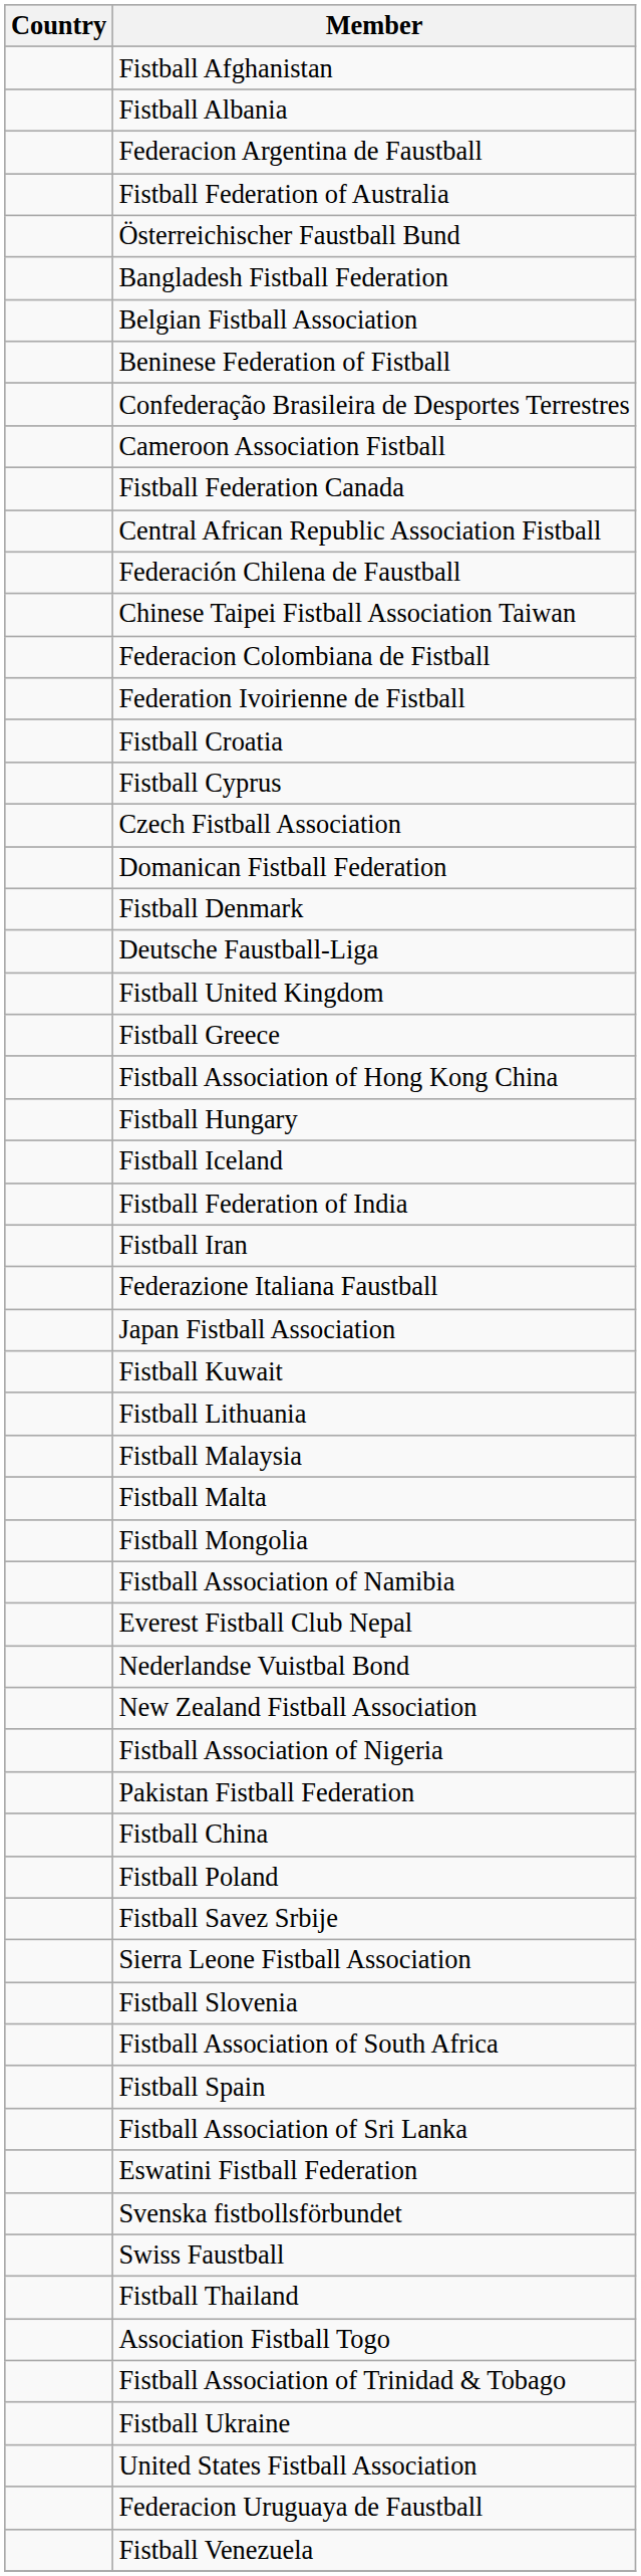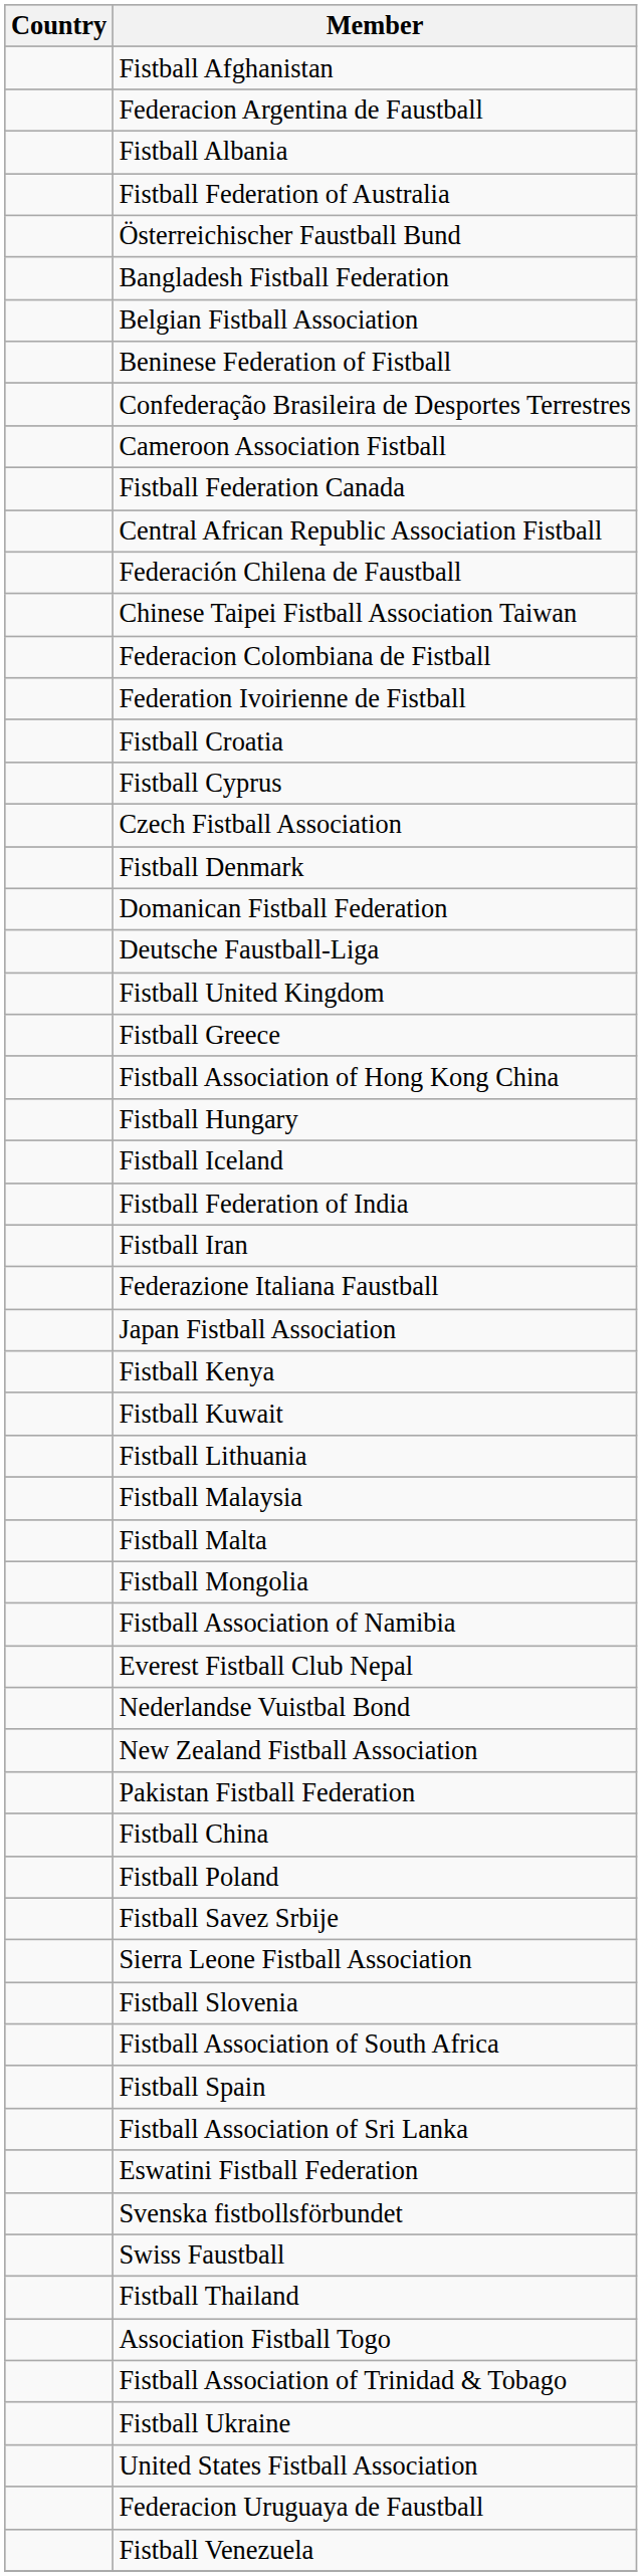 <table class="wikitable">
 <tr>
 <th>Country</th>
 <th>Member</th>
 </tr>
 <tr>
 <td></td>
 <td>Fistball Afghanistan</td>
 </tr>
 <tr>
 <td></td>
-<td>Fistball Albania</td>
+<td>Federacion Argentina de Faustball</td>
 </tr>
 <tr>
 <td></td>
-<td>Federacion Argentina de Faustball</td>
+<td>Fistball Albania</td>
 </tr>
 <tr>
 <td></td>
 <td>Fistball Federation of Australia</td>
 </tr>
 <tr>
 <td></td>
 <td>Österreichischer Faustball Bund</td>
 </tr>
 <tr>
 <td></td>
 <td>Bangladesh Fistball Federation</td>
 </tr>
 <tr>
 <td></td>
 <td>Belgian Fistball Association</td>
 </tr>
 <tr>
 <td></td>
 <td>Beninese Federation of Fistball</td>
 </tr>
 <tr>
 <td></td>
 <td>Confederação Brasileira de Desportes Terrestres</td>
 </tr>
 <tr>
 <td></td>
 <td>Cameroon Association Fistball</td>
 </tr>
 <tr>
 <td></td>
 <td>Fistball Federation Canada</td>
 </tr>
 <tr>
 <td></td>
 <td>Central African Republic Association Fistball</td>
 </tr>
 <tr>
 <td></td>
 <td>Federación Chilena de Faustball</td>
 </tr>
 <tr>
 <td></td>
 <td>Chinese Taipei Fistball Association Taiwan</td>
 </tr>
 <tr>
 <td></td>
 <td>Federacion Colombiana de Fistball</td>
 </tr>
 <tr>
 <td></td>
 <td>Federation Ivoirienne de Fistball</td>
 </tr>
 <tr>
 <td></td>
 <td>Fistball Croatia</td>
 </tr>
 <tr>
 <td></td>
 <td>Fistball Cyprus</td>
 </tr>
 <tr>
 <td></td>
 <td>Czech Fistball Association</td>
 </tr>
 <tr>
 <td></td>
-<td>Domanican Fistball Federation</td>
+<td>Fistball Denmark</td>
 </tr>
 <tr>
 <td></td>
-<td>Fistball Denmark</td>
+<td>Domanican Fistball Federation</td>
 </tr>
 <tr>
 <td></td>
 <td>Deutsche Faustball-Liga</td>
 </tr>
 <tr>
 <td></td>
 <td>Fistball United Kingdom</td>
 </tr>
 <tr>
 <td></td>
 <td>Fistball Greece</td>
 </tr>
 <tr>
 <td></td>
 <td>Fistball Association of Hong Kong China</td>
 </tr>
 <tr>
 <td></td>
 <td>Fistball Hungary</td>
 </tr>
 <tr>
 <td></td>
 <td>Fistball Iceland</td>
 </tr>
 <tr>
 <td></td>
 <td>Fistball Federation of India</td>
 </tr>
 <tr>
 <td></td>
 <td>Fistball Iran</td>
 </tr>
 <tr>
 <td></td>
 <td>Federazione Italiana Faustball</td>
 </tr>
 <tr>
 <td></td>
 <td>Japan Fistball Association</td>
 </tr>
 <tr>
 <td></td>
+<td>Fistball Kenya</td>
+</tr>
+<tr>
+<td></td>
 <td>Fistball Kuwait</td>
 </tr>
 <tr>
 <td></td>
 <td>Fistball Lithuania</td>
 </tr>
 <tr>
 <td></td>
 <td>Fistball Malaysia</td>
 </tr>
 <tr>
 <td></td>
 <td>Fistball Malta</td>
 </tr>
 <tr>
 <td></td>
 <td>Fistball Mongolia</td>
 </tr>
 <tr>
 <td></td>
 <td>Fistball Association of Namibia</td>
 </tr>
 <tr>
 <td></td>
 <td>Everest Fistball Club Nepal</td>
 </tr>
 <tr>
 <td></td>
 <td>Nederlandse Vuistbal Bond</td>
 </tr>
 <tr>
 <td></td>
 <td>New Zealand Fistball Association</td>
-</tr>
-<tr>
-<td></td>
-<td>Fistball Association of Nigeria</td>
 </tr>
 <tr>
 <td></td>
 <td>Pakistan Fistball Federation</td>
 </tr>
 <tr>
 <td></td>
 <td>Fistball China</td>
 </tr>
 <tr>
 <td></td>
 <td>Fistball Poland</td>
 </tr>
 <tr>
 <td></td>
 <td>Fistball Savez Srbije</td>
 </tr>
 <tr>
 <td></td>
 <td>Sierra Leone Fistball Association</td>
 </tr>
 <tr>
 <td></td>
 <td>Fistball Slovenia</td>
 </tr>
 <tr>
 <td></td>
 <td>Fistball Association of South Africa</td>
 </tr>
 <tr>
 <td></td>
 <td>Fistball Spain</td>
 </tr>
 <tr>
 <td></td>
 <td>Fistball Association of Sri Lanka</td>
 </tr>
 <tr>
 <td></td>
 <td>Eswatini Fistball Federation</td>
 </tr>
 <tr>
 <td></td>
 <td>Svenska fistbollsförbundet</td>
 </tr>
 <tr>
 <td></td>
 <td>Swiss Faustball</td>
 </tr>
 <tr>
 <td></td>
 <td>Fistball Thailand</td>
 </tr>
 <tr>
 <td></td>
 <td>Association Fistball Togo</td>
 </tr>
 <tr>
 <td></td>
 <td>Fistball Association of Trinidad & Tobago</td>
 </tr>
 <tr>
 <td></td>
 <td>Fistball Ukraine</td>
 </tr>
 <tr>
 <td></td>
 <td>United States Fistball Association</td>
 </tr>
 <tr>
 <td></td>
 <td>Federacion Uruguaya de Faustball</td>
 </tr>
 <tr>
 <td></td>
 <td>Fistball Venezuela</td>
 </tr>
 <tr>
 </tr>
 </table>
